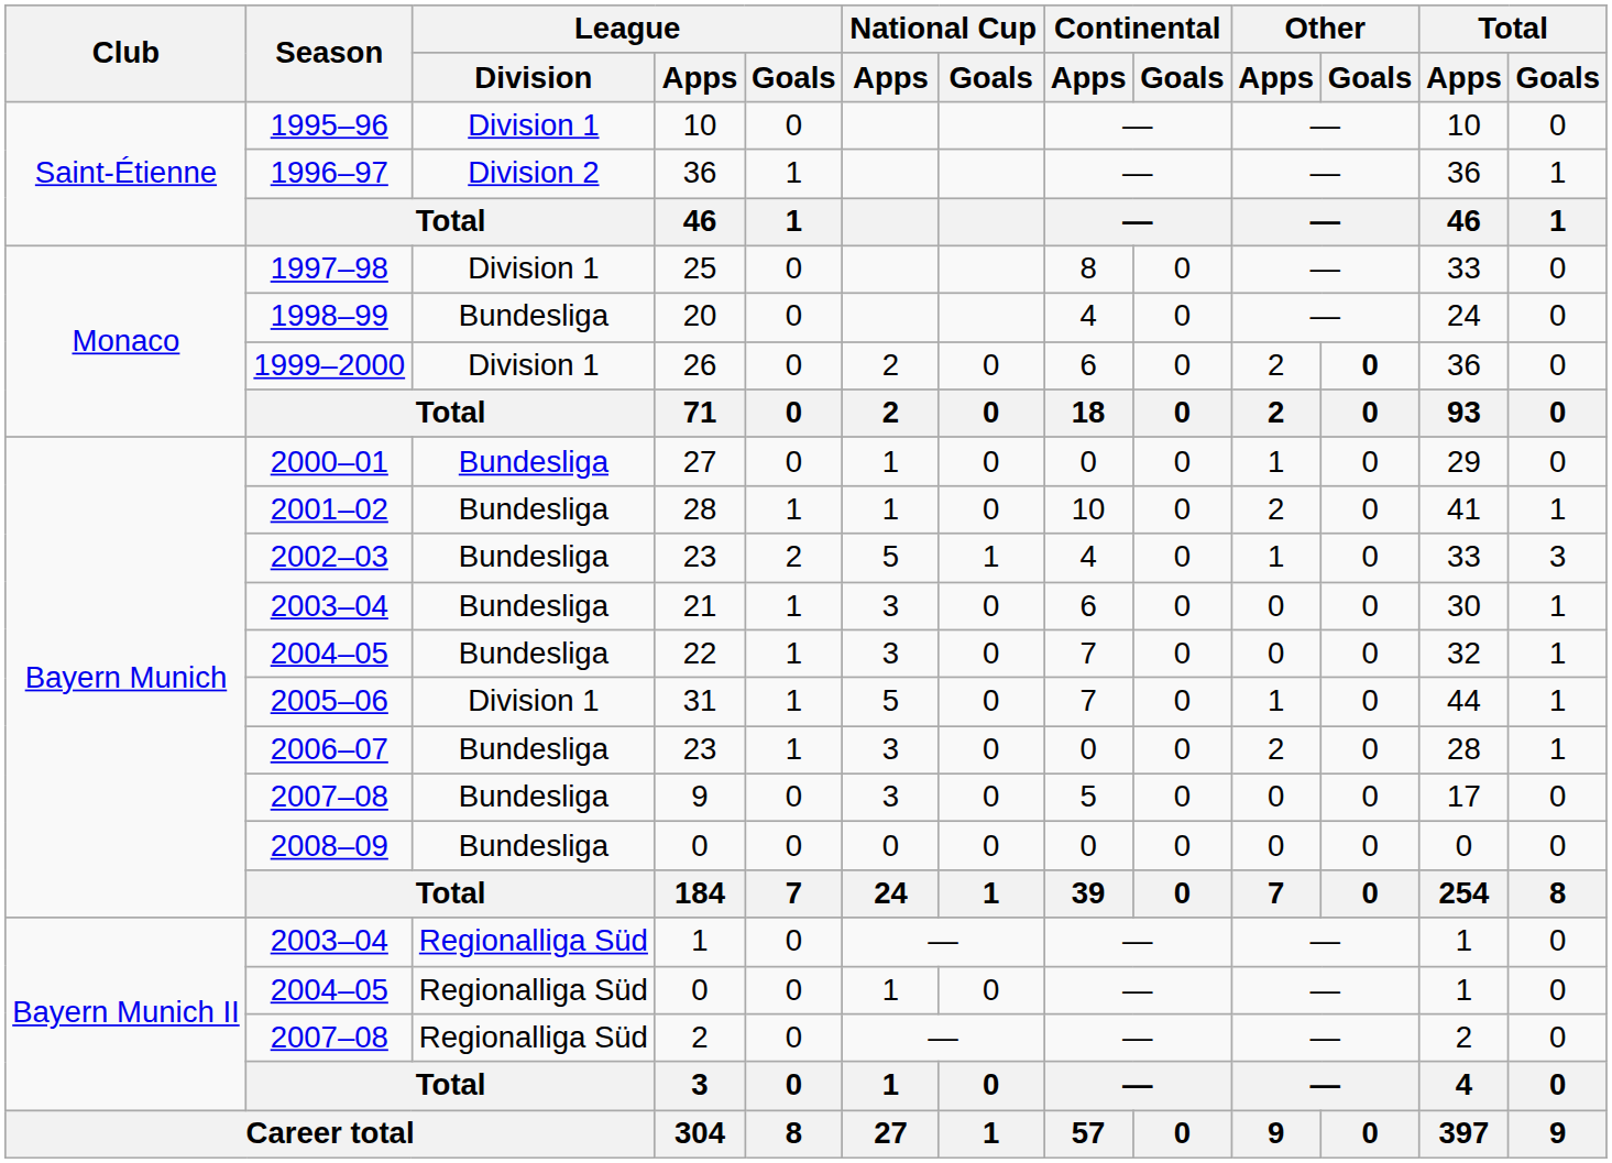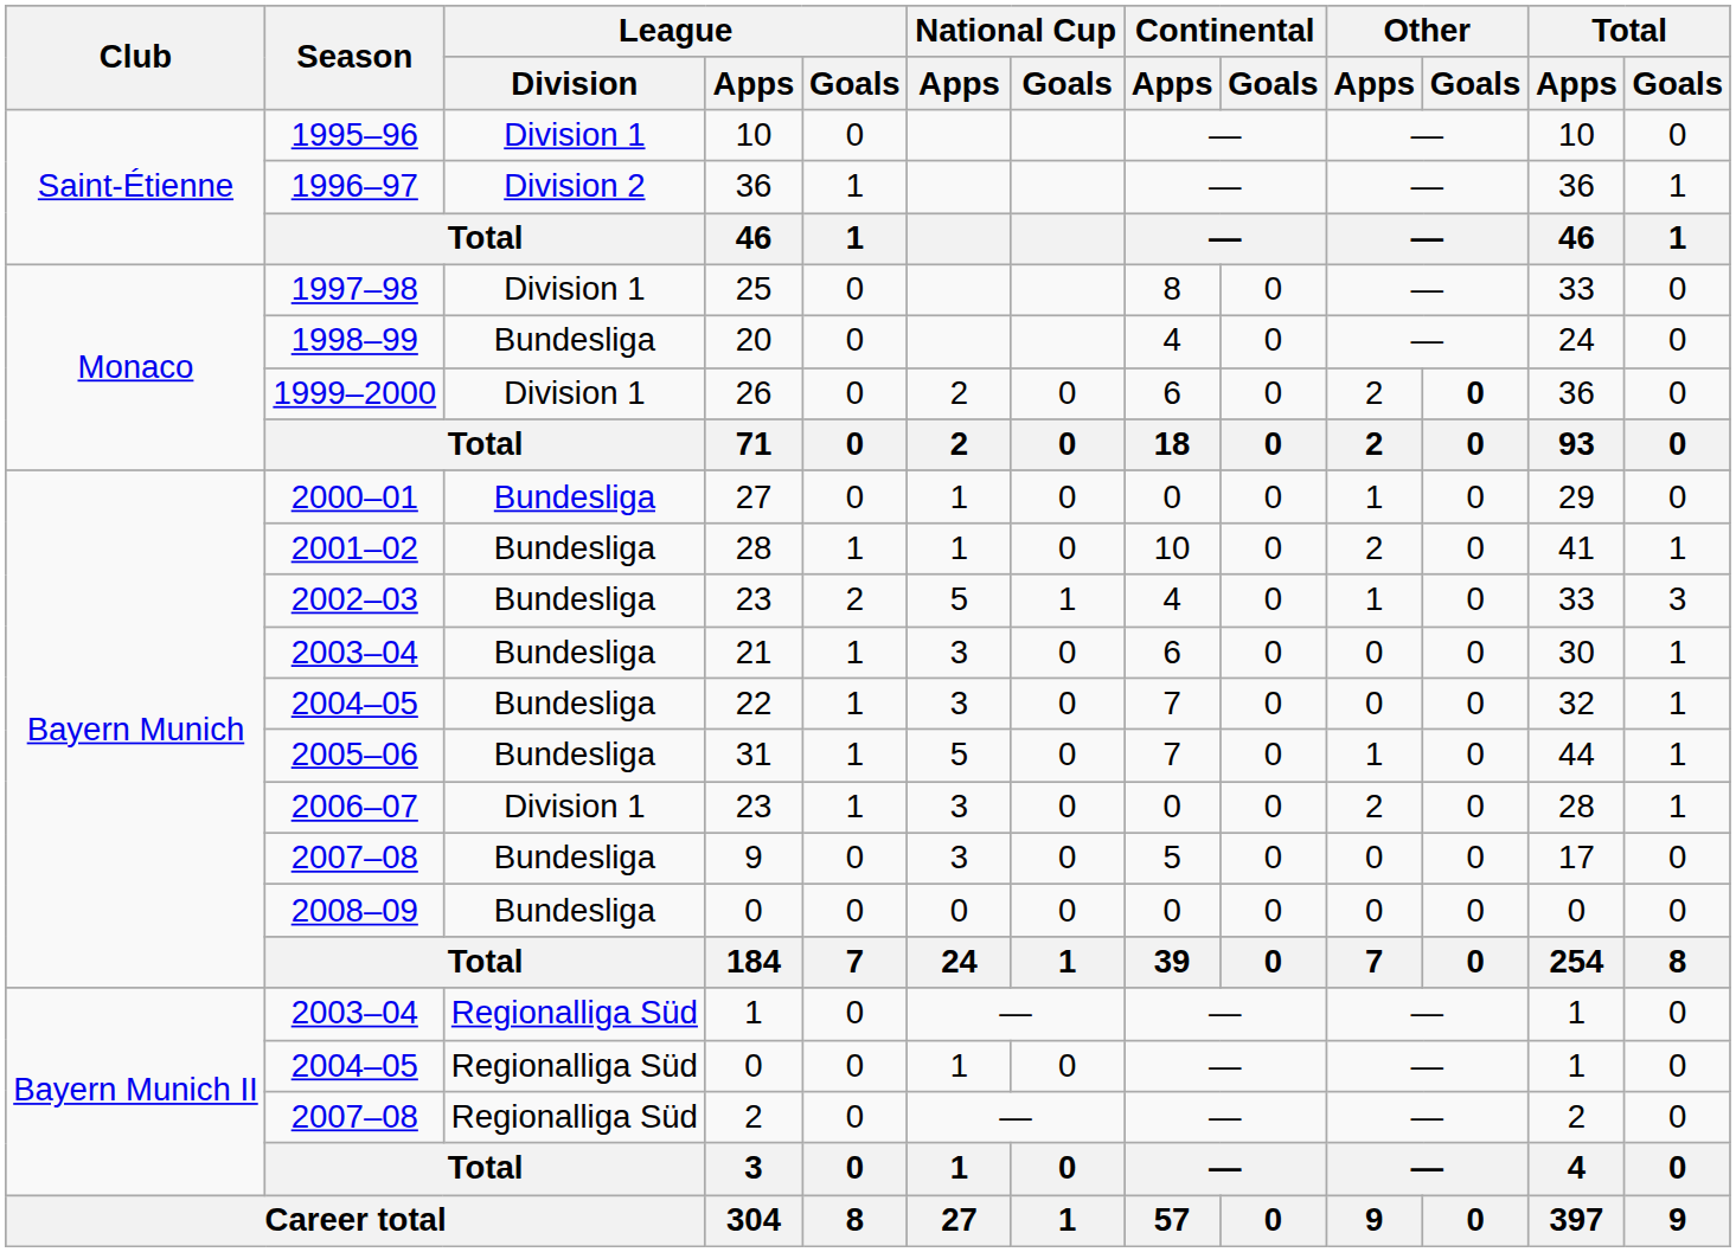 <table class="wikitable" style="text-align: center;">
 <tr>
 <th rowspan="2">Club</th>
 <th rowspan="2">Season</th>
 <th colspan="3">League</th>
 <th colspan="2">National Cup</th>
 <th colspan="2">Continental</th>
 <th colspan="2">Other</th>
 <th colspan="2">Total</th>
 </tr>
 <tr>
 <th>Division</th>
 <th>Apps</th>
 <th>Goals</th>
 <th>Apps</th>
 <th>Goals</th>
 <th>Apps</th>
 <th>Goals</th>
 <th>Apps</th>
 <th>Goals</th>
 <th>Apps</th>
 <th>Goals</th>
 </tr>
 <tr>
 <td rowspan="3"><a href='#'>Saint-Étienne</a></td>
 <td><a href='#'>1995–96</a></td>
 <td><a href='#'>Division 1</a></td>
 <td>10</td>
 <td>0</td>
 <td></td>
 <td></td>
 <td colspan="2">—</td>
 <td colspan="2">—</td>
 <td>10</td>
 <td>0</td>
 </tr>
 <tr>
 <td><a href='#'>1996–97</a></td>
 <td><a href='#'>Division 2</a></td>
 <td>36</td>
 <td>1</td>
 <td></td>
 <td></td>
 <td colspan="2">—</td>
 <td colspan="2">—</td>
 <td>36</td>
 <td>1</td>
 </tr>
 <tr>
 <th colspan="2">Total</th>
 <th>46</th>
 <th>1</th>
 <th></th>
 <th></th>
 <th colspan="2">—</th>
 <th colspan="2">—</th>
 <th>46</th>
 <th>1</th>
 </tr>
 <tr>
 <td rowspan="4"><a href='#'>Monaco</a></td>
 <td><a href='#'>1997–98</a></td>
 <td>Division 1</td>
 <td>25</td>
 <td>0</td>
 <td></td>
 <td></td>
 <td>8</td>
 <td>0</td>
 <td colspan="2">—</td>
 <td>33</td>
 <td>0</td>
 </tr>
 <tr>
 <td><a href='#'>1998–99</a></td>
 <td>Bundesliga</td>
 <td>20</td>
 <td>0</td>
 <td></td>
 <td></td>
 <td>4</td>
 <td>0</td>
 <td colspan="2">—</td>
 <td>24</td>
 <td>0</td>
 </tr>
 <tr>
 <td><a href='#'>1999–2000</a></td>
 <td>Division 1</td>
 <td>26</td>
 <td>0</td>
 <td>2</td>
 <td>0</td>
 <td>6</td>
 <td>0</td>
 <td>2</td>
 <td><strong>0</strong></td>
 <td>36</td>
 <td>0</td>
 </tr>
 <tr>
 <th colspan="2">Total</th>
 <th>71</th>
 <th>0</th>
 <th>2</th>
 <th>0</th>
 <th>18</th>
 <th>0</th>
 <th>2</th>
 <th>0</th>
 <th>93</th>
 <th>0</th>
 </tr>
 <tr>
 <td rowspan="10"><a href='#'>Bayern Munich</a></td>
 <td><a href='#'>2000–01</a></td>
 <td><a href='#'>Bundesliga</a></td>
 <td>27</td>
 <td>0</td>
 <td>1</td>
 <td>0</td>
 <td>0</td>
 <td>0</td>
 <td>1</td>
 <td>0</td>
 <td>29</td>
 <td>0</td>
 </tr>
 <tr>
 <td><a href='#'>2001–02</a></td>
 <td>Bundesliga</td>
 <td>28</td>
 <td>1</td>
 <td>1</td>
 <td>0</td>
 <td>10</td>
 <td>0</td>
 <td>2</td>
 <td>0</td>
 <td>41</td>
 <td>1</td>
 </tr>
 <tr>
 <td><a href='#'>2002–03</a></td>
 <td>Bundesliga</td>
 <td>23</td>
 <td>2</td>
 <td>5</td>
 <td>1</td>
 <td>4</td>
 <td>0</td>
 <td>1</td>
 <td>0</td>
 <td>33</td>
 <td>3</td>
 </tr>
 <tr>
 <td><a href='#'>2003–04</a></td>
 <td>Bundesliga</td>
 <td>21</td>
 <td>1</td>
 <td>3</td>
 <td>0</td>
 <td>6</td>
 <td>0</td>
 <td>0</td>
 <td>0</td>
 <td>30</td>
 <td>1</td>
 </tr>
 <tr>
 <td><a href='#'>2004–05</a></td>
 <td>Bundesliga</td>
 <td>22</td>
 <td>1</td>
 <td>3</td>
 <td>0</td>
 <td>7</td>
 <td>0</td>
 <td>0</td>
 <td>0</td>
 <td>32</td>
 <td>1</td>
 </tr>
 <tr>
 <td><a href='#'>2005–06</a></td>
-<td>Division 1</td>
+<td>Bundesliga</td>
 <td>31</td>
 <td>1</td>
 <td>5</td>
 <td>0</td>
 <td>7</td>
 <td>0</td>
 <td>1</td>
 <td>0</td>
 <td>44</td>
 <td>1</td>
 </tr>
 <tr>
 <td><a href='#'>2006–07</a></td>
-<td>Bundesliga</td>
+<td>Division 1</td>
 <td>23</td>
 <td>1</td>
 <td>3</td>
 <td>0</td>
 <td>0</td>
 <td>0</td>
 <td>2</td>
 <td>0</td>
 <td>28</td>
 <td>1</td>
 </tr>
 <tr>
 <td><a href='#'>2007–08</a></td>
 <td>Bundesliga</td>
 <td>9</td>
 <td>0</td>
 <td>3</td>
 <td>0</td>
 <td>5</td>
 <td>0</td>
 <td>0</td>
 <td>0</td>
 <td>17</td>
 <td>0</td>
 </tr>
 <tr>
 <td><a href='#'>2008–09</a></td>
 <td>Bundesliga</td>
 <td>0</td>
 <td>0</td>
 <td>0</td>
 <td>0</td>
 <td>0</td>
 <td>0</td>
 <td>0</td>
 <td>0</td>
 <td>0</td>
 <td>0</td>
 </tr>
 <tr>
 <th colspan="2">Total</th>
 <th>184</th>
 <th>7</th>
 <th>24</th>
 <th>1</th>
 <th>39</th>
 <th>0</th>
 <th>7</th>
 <th>0</th>
 <th>254</th>
 <th>8</th>
 </tr>
 <tr>
 <td rowspan="4"><a href='#'>Bayern Munich II</a></td>
 <td><a href='#'>2003–04</a></td>
 <td><a href='#'>Regionalliga Süd</a></td>
 <td>1</td>
 <td>0</td>
 <td colspan="2">—</td>
 <td colspan="2">—</td>
 <td colspan="2">—</td>
 <td>1</td>
 <td>0</td>
 </tr>
 <tr>
 <td><a href='#'>2004–05</a></td>
 <td>Regionalliga Süd</td>
 <td>0</td>
 <td>0</td>
 <td>1</td>
 <td>0</td>
 <td colspan="2">—</td>
 <td colspan="2">—</td>
 <td>1</td>
 <td>0</td>
 </tr>
 <tr>
 <td><a href='#'>2007–08</a></td>
 <td>Regionalliga Süd</td>
 <td>2</td>
 <td>0</td>
 <td colspan="2">—</td>
 <td colspan="2">—</td>
 <td colspan="2">—</td>
 <td>2</td>
 <td>0</td>
 </tr>
 <tr>
 <th colspan="2">Total</th>
 <th>3</th>
 <th>0</th>
 <th>1</th>
 <th>0</th>
 <th colspan="2">—</th>
 <th colspan="2">—</th>
 <th>4</th>
 <th>0</th>
 </tr>
 <tr>
 <th colspan="3">Career total</th>
 <th>304</th>
 <th>8</th>
 <th>27</th>
 <th>1</th>
 <th>57</th>
 <th>0</th>
 <th>9</th>
 <th>0</th>
 <th>397</th>
 <th>9</th>
 </tr>
 </table>
